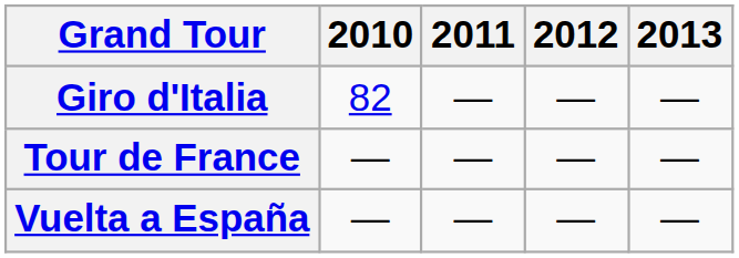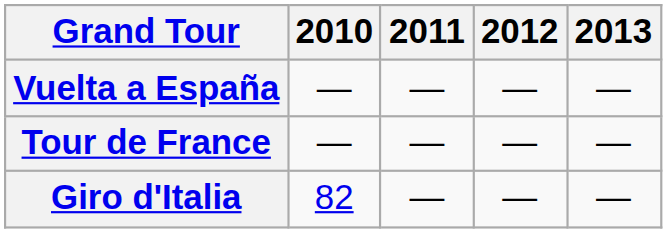 <table class="wikitable plainrowheaders">
 <tr>
 <th scope="col"><a href='#'>Grand Tour</a></th>
 <th scope="col">2010</th>
 <th scope="col">2011</th>
 <th scope="col">2012</th>
 <th scope="col">2013</th>
 </tr>
 <tr style="text-align:center;">
-<th scope="row"> <a href='#'>Giro d'Italia</a></th>
-<td style="text-align:center;"><a href='#'>82</a></td>
+<th scope="row"> <a href='#'>Vuelta a España</a></th>
+<td>—</td>
 <td>—</td>
 <td>—</td>
 <td>—</td>
 </tr>
 <tr style="text-align:center;">
 <th scope="row"> <a href='#'>Tour de France</a></th>
 <td>—</td>
 <td>—</td>
 <td>—</td>
 <td>—</td>
 </tr>
 <tr style="text-align:center;">
-<th scope="row"> <a href='#'>Vuelta a España</a></th>
-<td>—</td>
+<th scope="row"> <a href='#'>Giro d'Italia</a></th>
+<td style="text-align:center;"><a href='#'>82</a></td>
 <td>—</td>
 <td>—</td>
 <td>—</td>
 </tr>
 </table>
